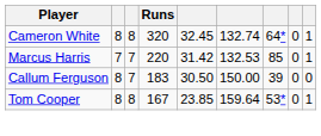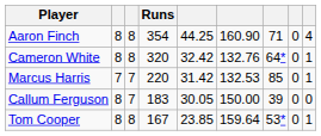 <table class="wikitable sortable" style="text-align: center;">
 <tr>
 <th class="unsortable">Player</th>
 <th></th>
 <th></th>
 <th>Runs</th>
 <th></th>
 <th></th>
 <th></th>
 <th></th>
 <th></th>
 </tr>
 <tr>
+<td style="text-align:left"><a href='#'>Aaron Finch</a></td>
+<td>8</td>
+<td>8</td>
+<td>354</td>
+<td>44.25</td>
+<td>160.90</td>
+<td>71</td>
+<td>0</td>
+<td>4</td>
+</tr>
+<tr>
 <td style="text-align:left"><a href='#'>Cameron White</a></td>
 <td>8</td>
 <td>8</td>
 <td>320</td>
-<td>32.45</td>
-<td>132.74</td>
+<td>32.42</td>
+<td>132.76</td>
 <td>64<a href='#'>*</a></td>
 <td>0</td>
 <td>1</td>
 </tr>
 <tr>
 <td style="text-align:left"><a href='#'>Marcus Harris</a></td>
 <td>7</td>
 <td>7</td>
 <td>220</td>
 <td>31.42</td>
 <td>132.53</td>
 <td>85</td>
 <td>0</td>
 <td>1</td>
 </tr>
 <tr>
 <td style="text-align:left"><a href='#'>Callum Ferguson</a></td>
 <td>8</td>
 <td>7</td>
 <td>183</td>
-<td>30.50</td>
+<td>30.05</td>
 <td>150.00</td>
 <td>39</td>
 <td>0</td>
 <td>0</td>
 </tr>
 <tr>
 <td style="text-align:left"><a href='#'>Tom Cooper</a></td>
 <td>8</td>
 <td>8</td>
 <td>167</td>
 <td>23.85</td>
 <td>159.64</td>
 <td>53<a href='#'>*</a></td>
 <td>0</td>
 <td>1</td>
 </tr>
 </table>
